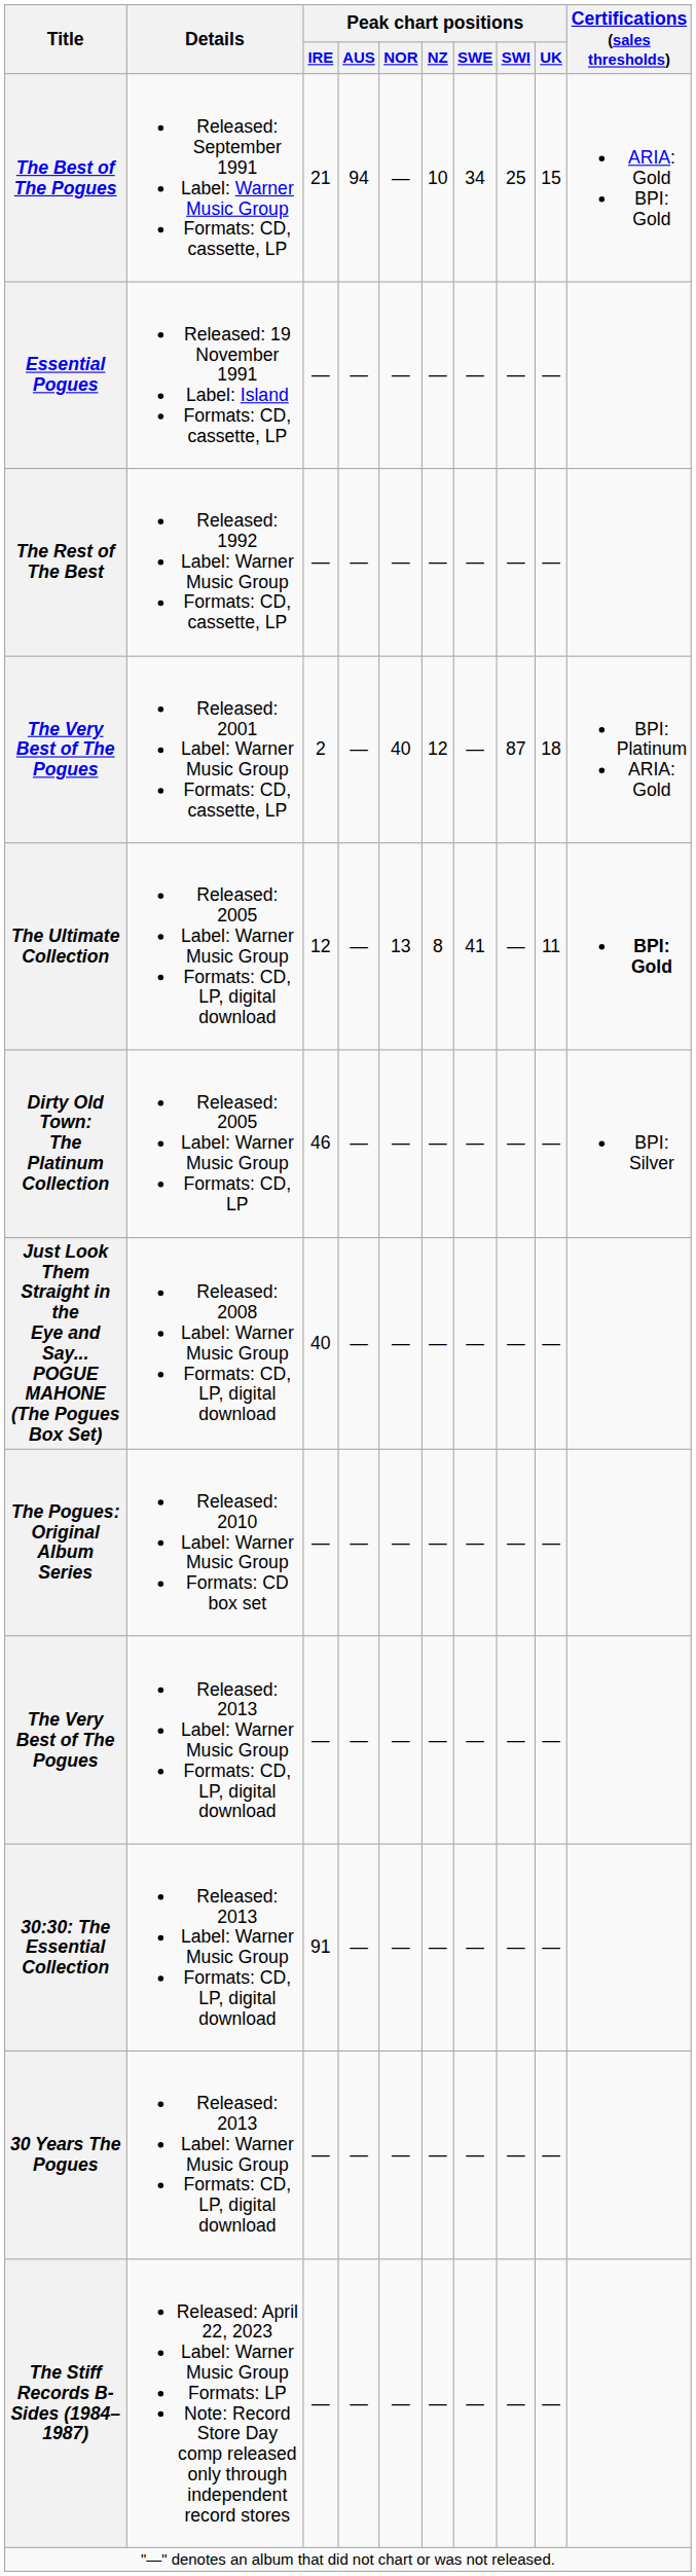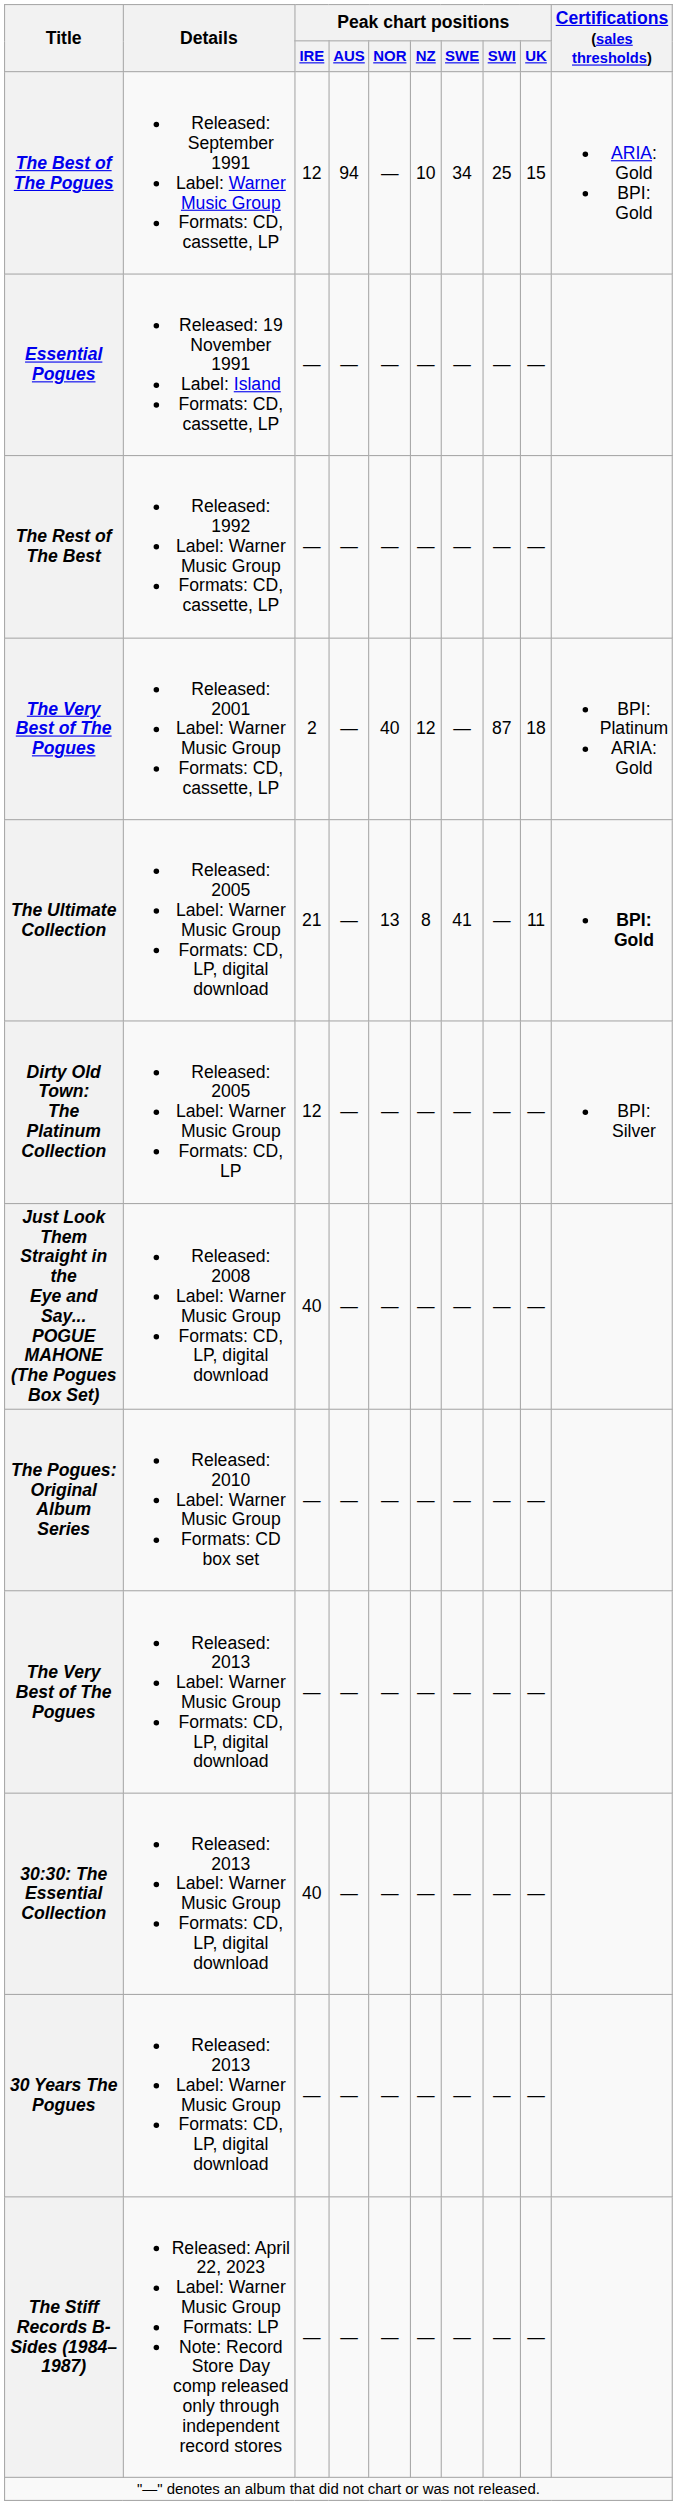 <table class="wikitable plainrowheaders" style="text-align:center;">
 <tr>
 <th scope="col" rowspan="2" style="width:18em;">Title</th>
 <th scope="col" rowspan="2" style="width:20em;">Details</th>
 <th scope="col" colspan="7">Peak chart positions</th>
 <th scope="col" rowspan="2"><a href='#'>Certifications</a><br><small>(<a href='#'>sales thresholds</a>)</small></th>
 </tr>
 <tr>
 <th scope="col" style="width:3em;font-size:85%;"><a href='#'>IRE</a><br></th>
 <th scope="col" style="width:3em;font-size:85%;"><a href='#'>AUS</a><br></th>
 <th scope="col" style="width:3em;font-size:85%;"><a href='#'>NOR</a><br></th>
 <th scope="col" style="width:3em;font-size:85%;"><a href='#'>NZ</a><br></th>
 <th scope="col" style="width:3em;font-size:85%;"><a href='#'>SWE</a><br></th>
 <th scope="col" style="width:3em;font-size:85%;"><a href='#'>SWI</a><br></th>
 <th scope="col" style="width:3em;font-size:85%;"><a href='#'>UK</a><br></th>
 </tr>
 <tr>
 <th scope="row"><em><a href='#'>The Best of The Pogues</a></em></th>
 <td><br><ul><li>Released: September 1991</li><li>Label: <a href='#'>Warner Music Group</a></li><li>Formats: CD, cassette, LP</li></ul></td>
-<td>21</td>
+<td>12</td>
 <td>94</td>
 <td>—</td>
 <td>10</td>
 <td>34</td>
 <td>25</td>
 <td>15</td>
 <td><br><ul><li><a href='#'>ARIA</a>: Gold</li><li>BPI: Gold</li></ul></td>
 </tr>
 <tr>
 <th scope="row"><em><a href='#'>Essential Pogues</a></em></th>
 <td><br><ul><li>Released: 19 November 1991</li><li>Label: <a href='#'>Island</a></li><li>Formats: CD, cassette, LP</li></ul></td>
 <td>—</td>
 <td>—</td>
 <td>—</td>
 <td>—</td>
 <td>—</td>
 <td>—</td>
 <td>—</td>
 <td></td>
 </tr>
 <tr>
 <th scope="row"><em>The Rest of The Best</em></th>
 <td><br><ul><li>Released: 1992</li><li>Label: Warner Music Group</li><li>Formats: CD, cassette, LP</li></ul></td>
 <td>—</td>
 <td>—</td>
 <td>—</td>
 <td>—</td>
 <td>—</td>
 <td>—</td>
 <td>—</td>
 <td></td>
 </tr>
 <tr>
 <th scope="row"><em><a href='#'>The Very Best of The Pogues</a></em></th>
 <td><br><ul><li>Released: 2001</li><li>Label: Warner Music Group</li><li>Formats: CD, cassette, LP</li></ul></td>
 <td>2<br></td>
 <td>—</td>
 <td>40</td>
 <td>12</td>
 <td>—</td>
 <td>87</td>
 <td>18</td>
 <td><br><ul><li>BPI: Platinum</li><li>ARIA: Gold</li></ul></td>
 </tr>
 <tr>
 <th scope="row"><em>The Ultimate Collection</em></th>
 <td><br><ul><li>Released: 2005</li><li>Label: Warner Music Group</li><li>Formats: CD, LP, digital download</li></ul></td>
-<td>12</td>
+<td>21</td>
 <td>—</td>
 <td>13</td>
 <td>8</td>
 <td>41</td>
 <td>—</td>
 <td>11</td>
 <td><strong><br><ul><li>BPI: Gold</li></ul></strong></td>
 </tr>
 <tr>
 <th scope="row"><em>Dirty Old Town:<br>The Platinum Collection</em></th>
 <td><br><ul><li>Released: 2005</li><li>Label: Warner Music Group</li><li>Formats: CD, LP</li></ul></td>
-<td>46</td>
+<td>12</td>
 <td>—</td>
 <td>—</td>
 <td>—</td>
 <td>—</td>
 <td>—</td>
 <td>—</td>
 <td><br><ul><li>BPI: Silver</li></ul></td>
 </tr>
 <tr>
 <th scope="row"><em>Just Look Them Straight in the<br>Eye and Say... POGUE MAHONE<br>(The Pogues Box Set)</em></th>
 <td><br><ul><li>Released: 2008</li><li>Label: Warner Music Group</li><li>Formats: CD, LP, digital download</li></ul></td>
 <td>40</td>
 <td>—</td>
 <td>—</td>
 <td>—</td>
 <td>—</td>
 <td>—</td>
 <td>—</td>
 <td></td>
 </tr>
 <tr>
 <th scope="row"><em>The Pogues: Original Album Series</em></th>
 <td><br><ul><li>Released: 2010</li><li>Label: Warner Music Group</li><li>Formats: CD box set</li></ul></td>
 <td>—</td>
 <td>—</td>
 <td>—</td>
 <td>—</td>
 <td>—</td>
 <td>—</td>
 <td>—</td>
 <td></td>
 </tr>
 <tr>
 <th scope="row"><em>The Very Best of The Pogues</em></th>
 <td><br><ul><li>Released: 2013</li><li>Label: Warner Music Group</li><li>Formats: CD, LP, digital download</li></ul></td>
 <td>—</td>
 <td>—</td>
 <td>—</td>
 <td>—</td>
 <td>—</td>
 <td>—</td>
 <td>—</td>
 <td></td>
 </tr>
 <tr>
 <th scope="row"><em>30:30: The Essential Collection</em></th>
 <td><br><ul><li>Released: 2013</li><li>Label: Warner Music Group</li><li>Formats: CD, LP, digital download</li></ul></td>
-<td>91</td>
+<td>40</td>
 <td>—</td>
 <td>—</td>
 <td>—</td>
 <td>—</td>
 <td>—</td>
 <td>—</td>
 <td></td>
 </tr>
 <tr>
 <th scope="row"><em>30 Years The Pogues</em></th>
 <td><br><ul><li>Released: 2013</li><li>Label: Warner Music Group</li><li>Formats: CD, LP, digital download</li></ul></td>
 <td>—</td>
 <td>—</td>
 <td>—</td>
 <td>—</td>
 <td>—</td>
 <td>—</td>
 <td>—</td>
 <td></td>
 </tr>
 <tr>
 <th scope="row"><em>The Stiff Records B-Sides (1984–1987)</em></th>
 <td><br><ul><li>Released: April 22, 2023</li><li>Label: Warner Music Group</li><li>Formats: LP</li><li>Note: Record Store Day comp released only through independent record stores</li></ul></td>
 <td>—</td>
 <td>—</td>
 <td>—</td>
 <td>—</td>
 <td>—</td>
 <td>—</td>
 <td>—</td>
 <td></td>
 </tr>
 <tr>
 <td colspan="20" style="text-align:center; font-size:85%;">"—" denotes an album that did not chart or was not released.</td>
 </tr>
 </table>
